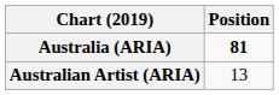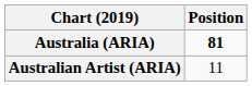 <table class="wikitable plainrowheaders" style="text-align:center">
 <tr>
 <th scope="col">Chart (2019)</th>
 <th scope="col">Position</th>
 </tr>
 <tr>
 <th scope="row">Australia (ARIA)</th>
 <td><strong>81</strong></td>
 </tr>
 <tr>
 <th scope="row">Australian Artist (ARIA)</th>
-<td>13</td>
+<td>11</td>
 </tr>
 </table>
